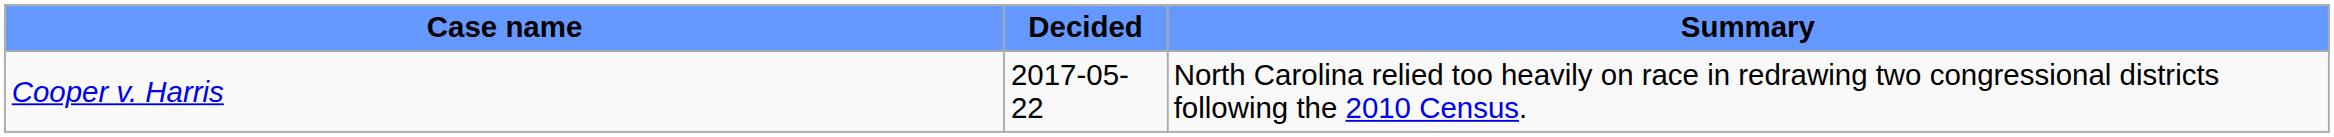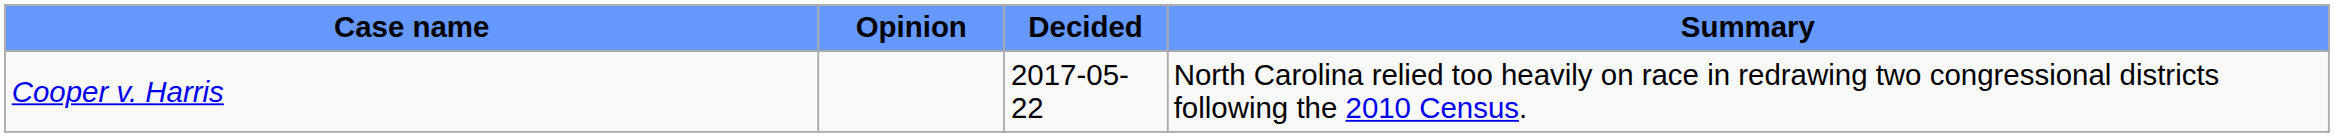 <table class="wikitable" style="margin:auto;width:100%">
 <tr>
 <th style="background:#69f;">Case name</th>
+<th style="background:#69f; width:8%;">Opinion</th>
 <th style="background:#69f; width:7%;">Decided</th>
 <th style="background:#69f; width:50%;">Summary</th>
 </tr>
 <tr>
 <td><em><a href='#'>Cooper v. Harris</a></em></td>
+<td></td>
 <td>2017-05-22</td>
 <td>North Carolina relied too heavily on race in redrawing two congressional districts following the <a href='#'>2010 Census</a>.</td>
 </tr>
 </table>
